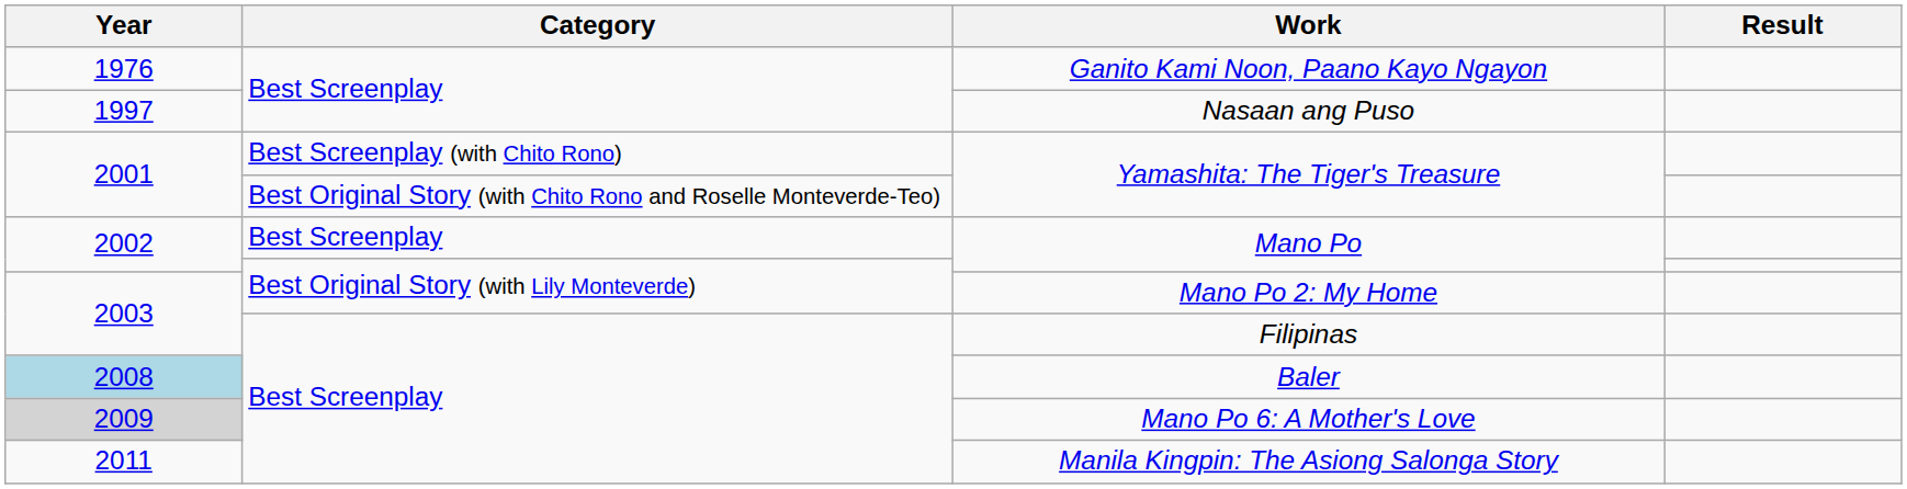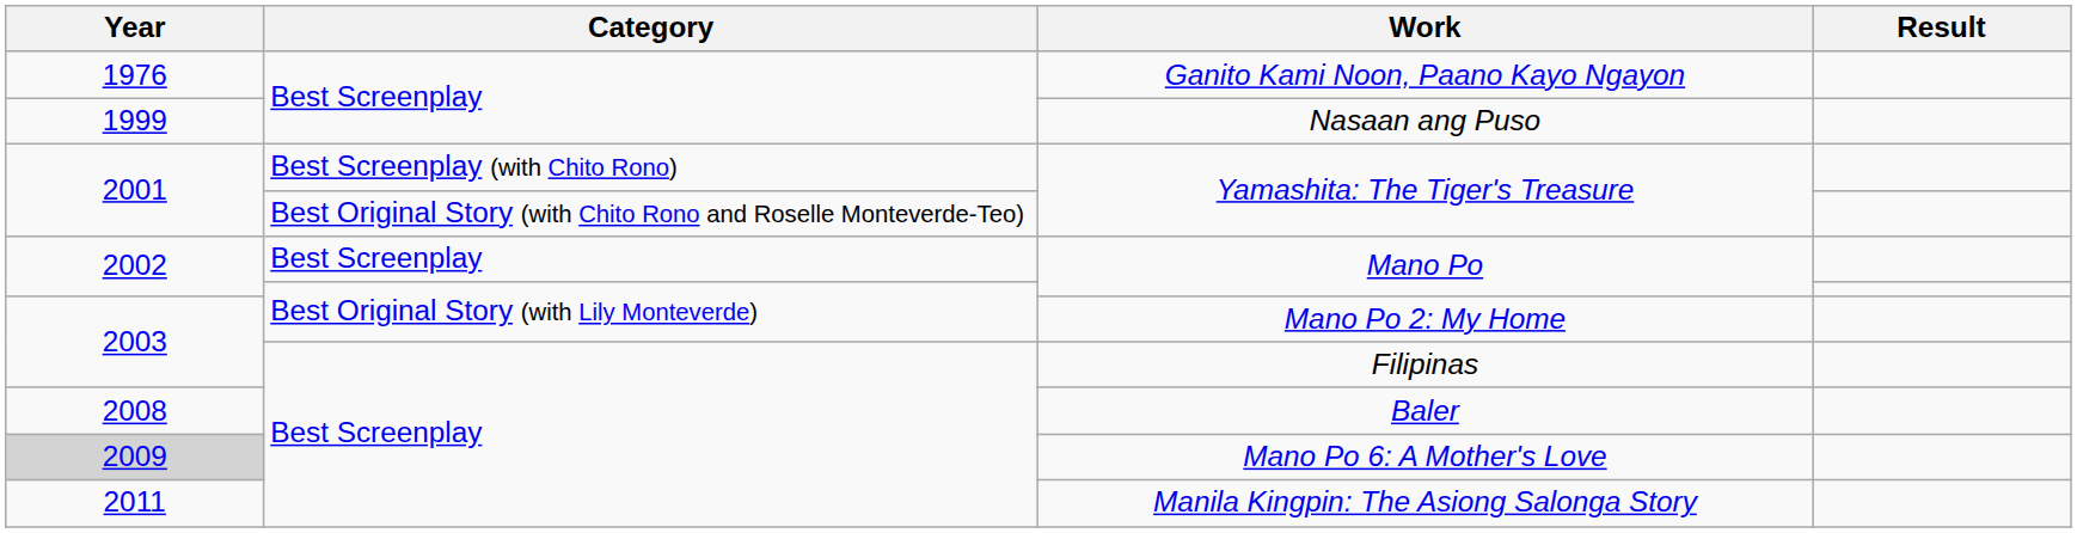 <table | width="90%" class="wikitable sortable">
 <tr>
 <th width="10%">Year</th>
 <th width="30%">Category</th>
 <th width="30%">Work</th>
 <th width="10%">Result</th>
 </tr>
 <tr>
 <td rowspan="1" align="center"><a href='#'>1976</a></td>
 <td align="left" rowspan=2><a href='#'>Best Screenplay</a></td>
 <td align="center"><em><a href='#'>Ganito Kami Noon, Paano Kayo Ngayon</a></em></td>
 <td></td>
 </tr>
 <tr>
-<td rowspan="1" align="center"><a href='#'>1997</a></td>
+<td rowspan="1" align="center"><a href='#'>1999</a></td>
 <td align="center"><em>Nasaan ang Puso</em></td>
 <td></td>
 </tr>
 <tr>
 <td rowspan="2" align="center"><a href='#'>2001</a></td>
 <td align="left"><a href='#'>Best Screenplay</a> <small>(with <a href='#'>Chito Rono</a>)</small></td>
 <td align=center rowspan=2><em><a href='#'>Yamashita: The Tiger's Treasure</a></em></td>
 <td></td>
 </tr>
 <tr>
 <td align="left"><a href='#'>Best Original Story</a> <small>(with <a href='#'>Chito Rono</a> and Roselle Monteverde-Teo)</small></td>
 <td></td>
 </tr>
 <tr>
 <td rowspan="2" align="center"><a href='#'>2002</a></td>
 <td align="left"><a href='#'>Best Screenplay</a></td>
 <td align=center rowspan=2><em><a href='#'>Mano Po</a></em></td>
 <td></td>
 </tr>
 <tr>
 <td rowspan=2 align="left"><a href='#'>Best Original Story</a> <small>(with <a href='#'>Lily Monteverde</a>)</small></td>
 <td></td>
 </tr>
 <tr>
 <td rowspan="2" align="center"><a href='#'>2003</a></td>
 <td align=center rowspan=1><em><a href='#'>Mano Po 2: My Home</a></em></td>
 <td></td>
 </tr>
 <tr>
 <td align="left" rowspan=4><a href='#'>Best Screenplay</a></td>
 <td align=center rowspan=1><em>Filipinas</em></td>
 <td></td>
 </tr>
 <tr>
-<td rowspan="1" align="center" style="background: lightblue;"><a href='#'>2008</a></td>
+<td rowspan="1" align="center"><a href='#'>2008</a></td>
 <td align=center rowspan=1><em><a href='#'>Baler</a></em></td>
 <td></td>
 </tr>
 <tr>
 <td rowspan="1" align="center" style="background: lightgrey;"><a href='#'>2009</a></td>
 <td align=center rowspan=1><em><a href='#'>Mano Po 6: A Mother's Love</a></em></td>
 <td></td>
 </tr>
 <tr>
 <td rowspan="1" align="center"><a href='#'>2011</a></td>
 <td align=center rowspan=1><em><a href='#'>Manila Kingpin: The Asiong Salonga Story</a></em></td>
 <td></td>
 </tr>
 </table>
